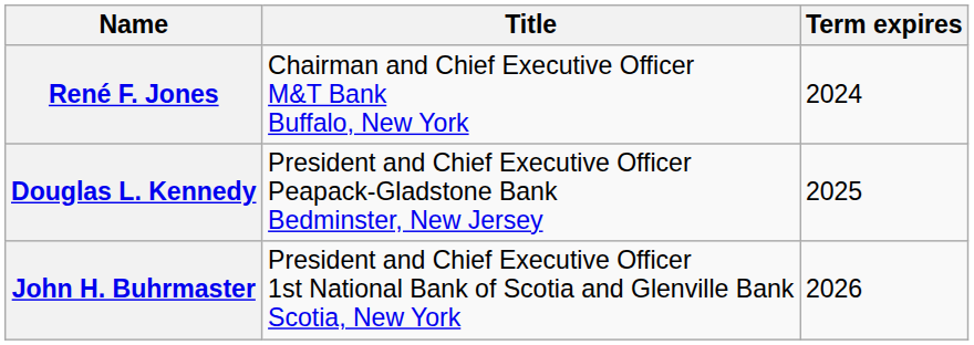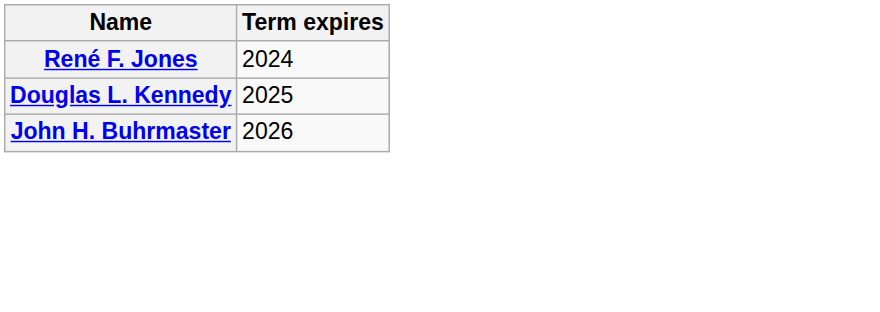 <table class="wikitable sortable">
 <tr>
 <th>Name</th>
-<th>Title</th>
 <th>Term expires</th>
 </tr>
 <tr>
 <th><a href='#'>René F. Jones</a></th>
-<td>Chairman and Chief Executive Officer<br><a href='#'>M&T Bank</a><br><a href='#'>Buffalo, New York</a></td>
 <td>2024</td>
 </tr>
 <tr>
 <th><a href='#'>Douglas L. Kennedy</a></th>
-<td>President and Chief Executive Officer<br>Peapack-Gladstone Bank<br><a href='#'>Bedminster, New Jersey</a></td>
 <td>2025</td>
 </tr>
 <tr>
 <th><a href='#'>John H. Buhrmaster</a></th>
-<td>President and Chief Executive Officer<br>1st National Bank of Scotia and Glenville Bank<br><a href='#'>Scotia, New York</a></td>
 <td>2026</td>
 </tr>
 </table>
